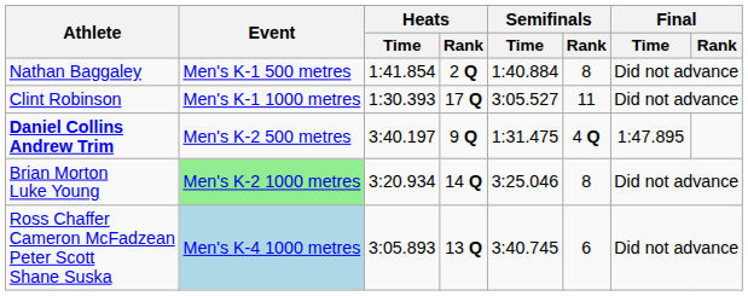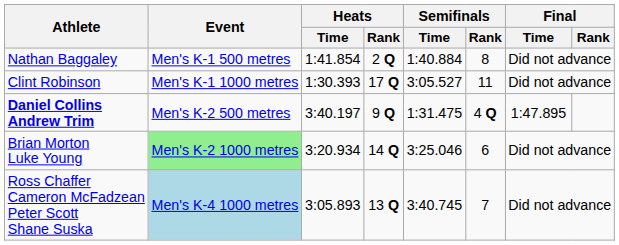 <table class="wikitable" style="font-size:90%">
 <tr>
 <th rowspan=2>Athlete</th>
 <th rowspan=2>Event</th>
 <th colspan=2>Heats</th>
 <th colspan=2>Semifinals</th>
 <th colspan=2>Final</th>
 </tr>
 <tr style="font-size:95%">
 <th>Time</th>
 <th>Rank</th>
 <th>Time</th>
 <th>Rank</th>
 <th>Time</th>
 <th>Rank</th>
 </tr>
 <tr>
 <td align=left><a href='#'>Nathan Baggaley</a></td>
 <td align=left><a href='#'>Men's K-1 500 metres</a></td>
 <td align=center>1:41.854</td>
 <td align=center>2 <strong>Q</strong></td>
 <td align=center>1:40.884</td>
 <td align=center>8</td>
 <td align=center colspan=2>Did not advance</td>
 </tr>
 <tr>
 <td align=left><a href='#'>Clint Robinson</a></td>
 <td align=left><a href='#'>Men's K-1 1000 metres</a></td>
 <td align=center>1:30.393</td>
 <td align=center>17 <strong>Q</strong></td>
 <td align=center>3:05.527</td>
 <td align=center>11</td>
 <td align=center colspan=2>Did not advance</td>
 </tr>
 <tr>
 <td align=left><strong><a href='#'>Daniel Collins</a></strong><br> <strong><a href='#'>Andrew Trim</a></strong></td>
 <td align=left><a href='#'>Men's K-2 500 metres</a></td>
 <td align=center>3:40.197</td>
 <td align=center>9 <strong>Q</strong></td>
 <td align=center>1:31.475</td>
 <td align=center>4 <strong>Q</strong></td>
 <td align=center>1:47.895</td>
 <td align=center></td>
 </tr>
 <tr>
 <td align=left><a href='#'>Brian Morton</a><br> <a href='#'>Luke Young</a></td>
 <td align=left style="background: lightgreen;"><a href='#'>Men's K-2 1000 metres</a></td>
 <td align=center>3:20.934</td>
 <td align=center>14 <strong>Q</strong></td>
 <td align=center>3:25.046</td>
-<td align=center>8</td>
+<td align=center>6</td>
 <td align=center colspan=2>Did not advance</td>
 </tr>
 <tr>
 <td align=left><a href='#'>Ross Chaffer</a><br> <a href='#'>Cameron McFadzean</a><br> <a href='#'>Peter Scott</a><br> <a href='#'>Shane Suska</a></td>
 <td align=left style="background: lightblue;"><a href='#'>Men's K-4 1000 metres</a></td>
 <td align=center>3:05.893</td>
 <td align=center>13 <strong>Q</strong></td>
 <td align=center>3:40.745</td>
-<td align=center>6</td>
+<td align=center>7</td>
 <td align=center colspan=2>Did not advance</td>
 </tr>
 </table>
